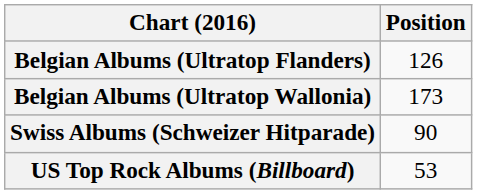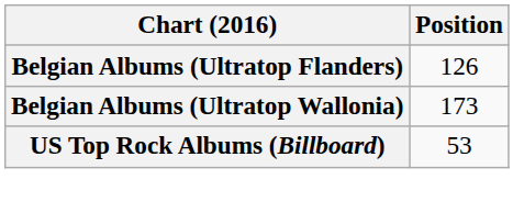 <table class="wikitable sortable plainrowheaders" style="text-align:center">
 <tr>
 <th scope="col">Chart (2016)</th>
 <th scope="col">Position</th>
 </tr>
 <tr>
 <th scope="row">Belgian Albums (Ultratop Flanders)</th>
 <td>126</td>
 </tr>
 <tr>
 <th scope="row">Belgian Albums (Ultratop Wallonia)</th>
 <td>173</td>
 </tr>
 <tr>
-<th scope="row">Swiss Albums (Schweizer Hitparade)</th>
-<td>90</td>
-</tr>
-<tr>
 <th scope="row">US Top Rock Albums (<em>Billboard</em>)</th>
 <td>53</td>
 </tr>
 </table>
